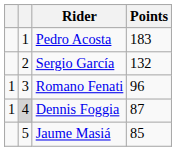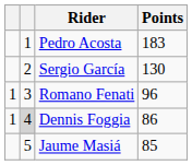 <table class="wikitable" style="font-size: 85%;">
 <tr>
 <th></th>
 <th></th>
 <th>Rider</th>
 <th>Points</th>
 </tr>
 <tr>
 <td></td>
 <td align=center>1</td>
 <td> <a href='#'>Pedro Acosta</a></td>
 <td align=left>183</td>
 </tr>
 <tr>
 <td></td>
 <td align=center>2</td>
 <td> <a href='#'>Sergio García</a></td>
-<td align=left>132</td>
+<td align=left>130</td>
 </tr>
 <tr>
 <td> 1</td>
 <td align=center>3</td>
 <td> <a href='#'>Romano Fenati</a></td>
 <td align=left>96</td>
 </tr>
 <tr>
 <td> 1</td>
 <td align=center style="background: lightgrey;">4</td>
 <td> <a href='#'>Dennis Foggia</a></td>
-<td align=left>87</td>
+<td align=left>86</td>
 </tr>
 <tr>
 <td></td>
 <td align=center>5</td>
 <td> <a href='#'>Jaume Masiá</a></td>
 <td align=left>85</td>
 </tr>
 </table>
